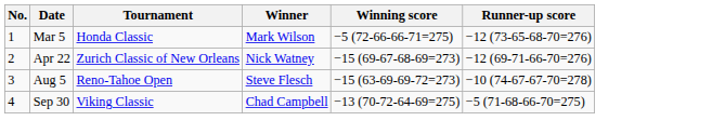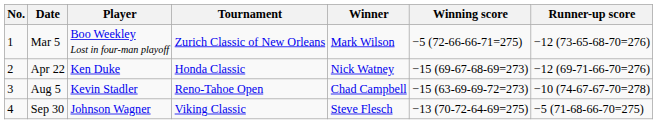 <table class="wikitable" style="font-size:95%;">
 <tr>
 <th>No.</th>
 <th>Date</th>
+<th>Player</th>
 <th>Tournament</th>
 <th>Winner</th>
 <th>Winning score</th>
 <th>Runner-up score</th>
 </tr>
 <tr>
 <td>1</td>
 <td>Mar 5</td>
-<td><a href='#'>Honda Classic</a></td>
+<td> <a href='#'>Boo Weekley</a><br><small><em>Lost in four-man playoff</em></small></td>
+<td><a href='#'>Zurich Classic of New Orleans</a></td>
 <td> <a href='#'>Mark Wilson</a></td>
 <td>−5 (72-66-66-71=275)</td>
 <td>−12 (73-65-68-70=276)</td>
 </tr>
 <tr>
 <td>2</td>
 <td>Apr 22</td>
-<td><a href='#'>Zurich Classic of New Orleans</a></td>
+<td> <a href='#'>Ken Duke</a></td>
+<td><a href='#'>Honda Classic</a></td>
 <td> <a href='#'>Nick Watney</a></td>
 <td>−15 (69-67-68-69=273)</td>
 <td>−12 (69-71-66-70=276)</td>
 </tr>
 <tr>
 <td>3</td>
 <td>Aug 5</td>
+<td> <a href='#'>Kevin Stadler</a></td>
 <td><a href='#'>Reno-Tahoe Open</a></td>
-<td> <a href='#'>Steve Flesch</a></td>
+<td> <a href='#'>Chad Campbell</a></td>
 <td>−15 (63-69-69-72=273)</td>
 <td>−10 (74-67-67-70=278)</td>
 </tr>
 <tr>
 <td>4</td>
 <td>Sep 30</td>
+<td> <a href='#'>Johnson Wagner</a></td>
 <td><a href='#'>Viking Classic</a></td>
-<td> <a href='#'>Chad Campbell</a></td>
+<td> <a href='#'>Steve Flesch</a></td>
 <td>−13 (70-72-64-69=275)</td>
 <td>−5 (71-68-66-70=275)</td>
 </tr>
 </table>
